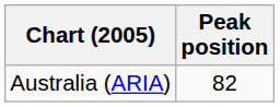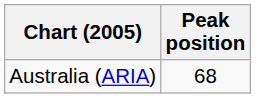 <table class="wikitable sortable plainrowheaders" style="text-align:center">
 <tr>
 <th scope="col">Chart (2005)</th>
 <th scope="col">Peak<br> position</th>
 </tr>
 <tr>
 <td>Australia (<a href='#'>ARIA</a>)</td>
-<td style="text-align:center;">82</td>
+<td style="text-align:center;">68</td>
 </tr>
 </table>
